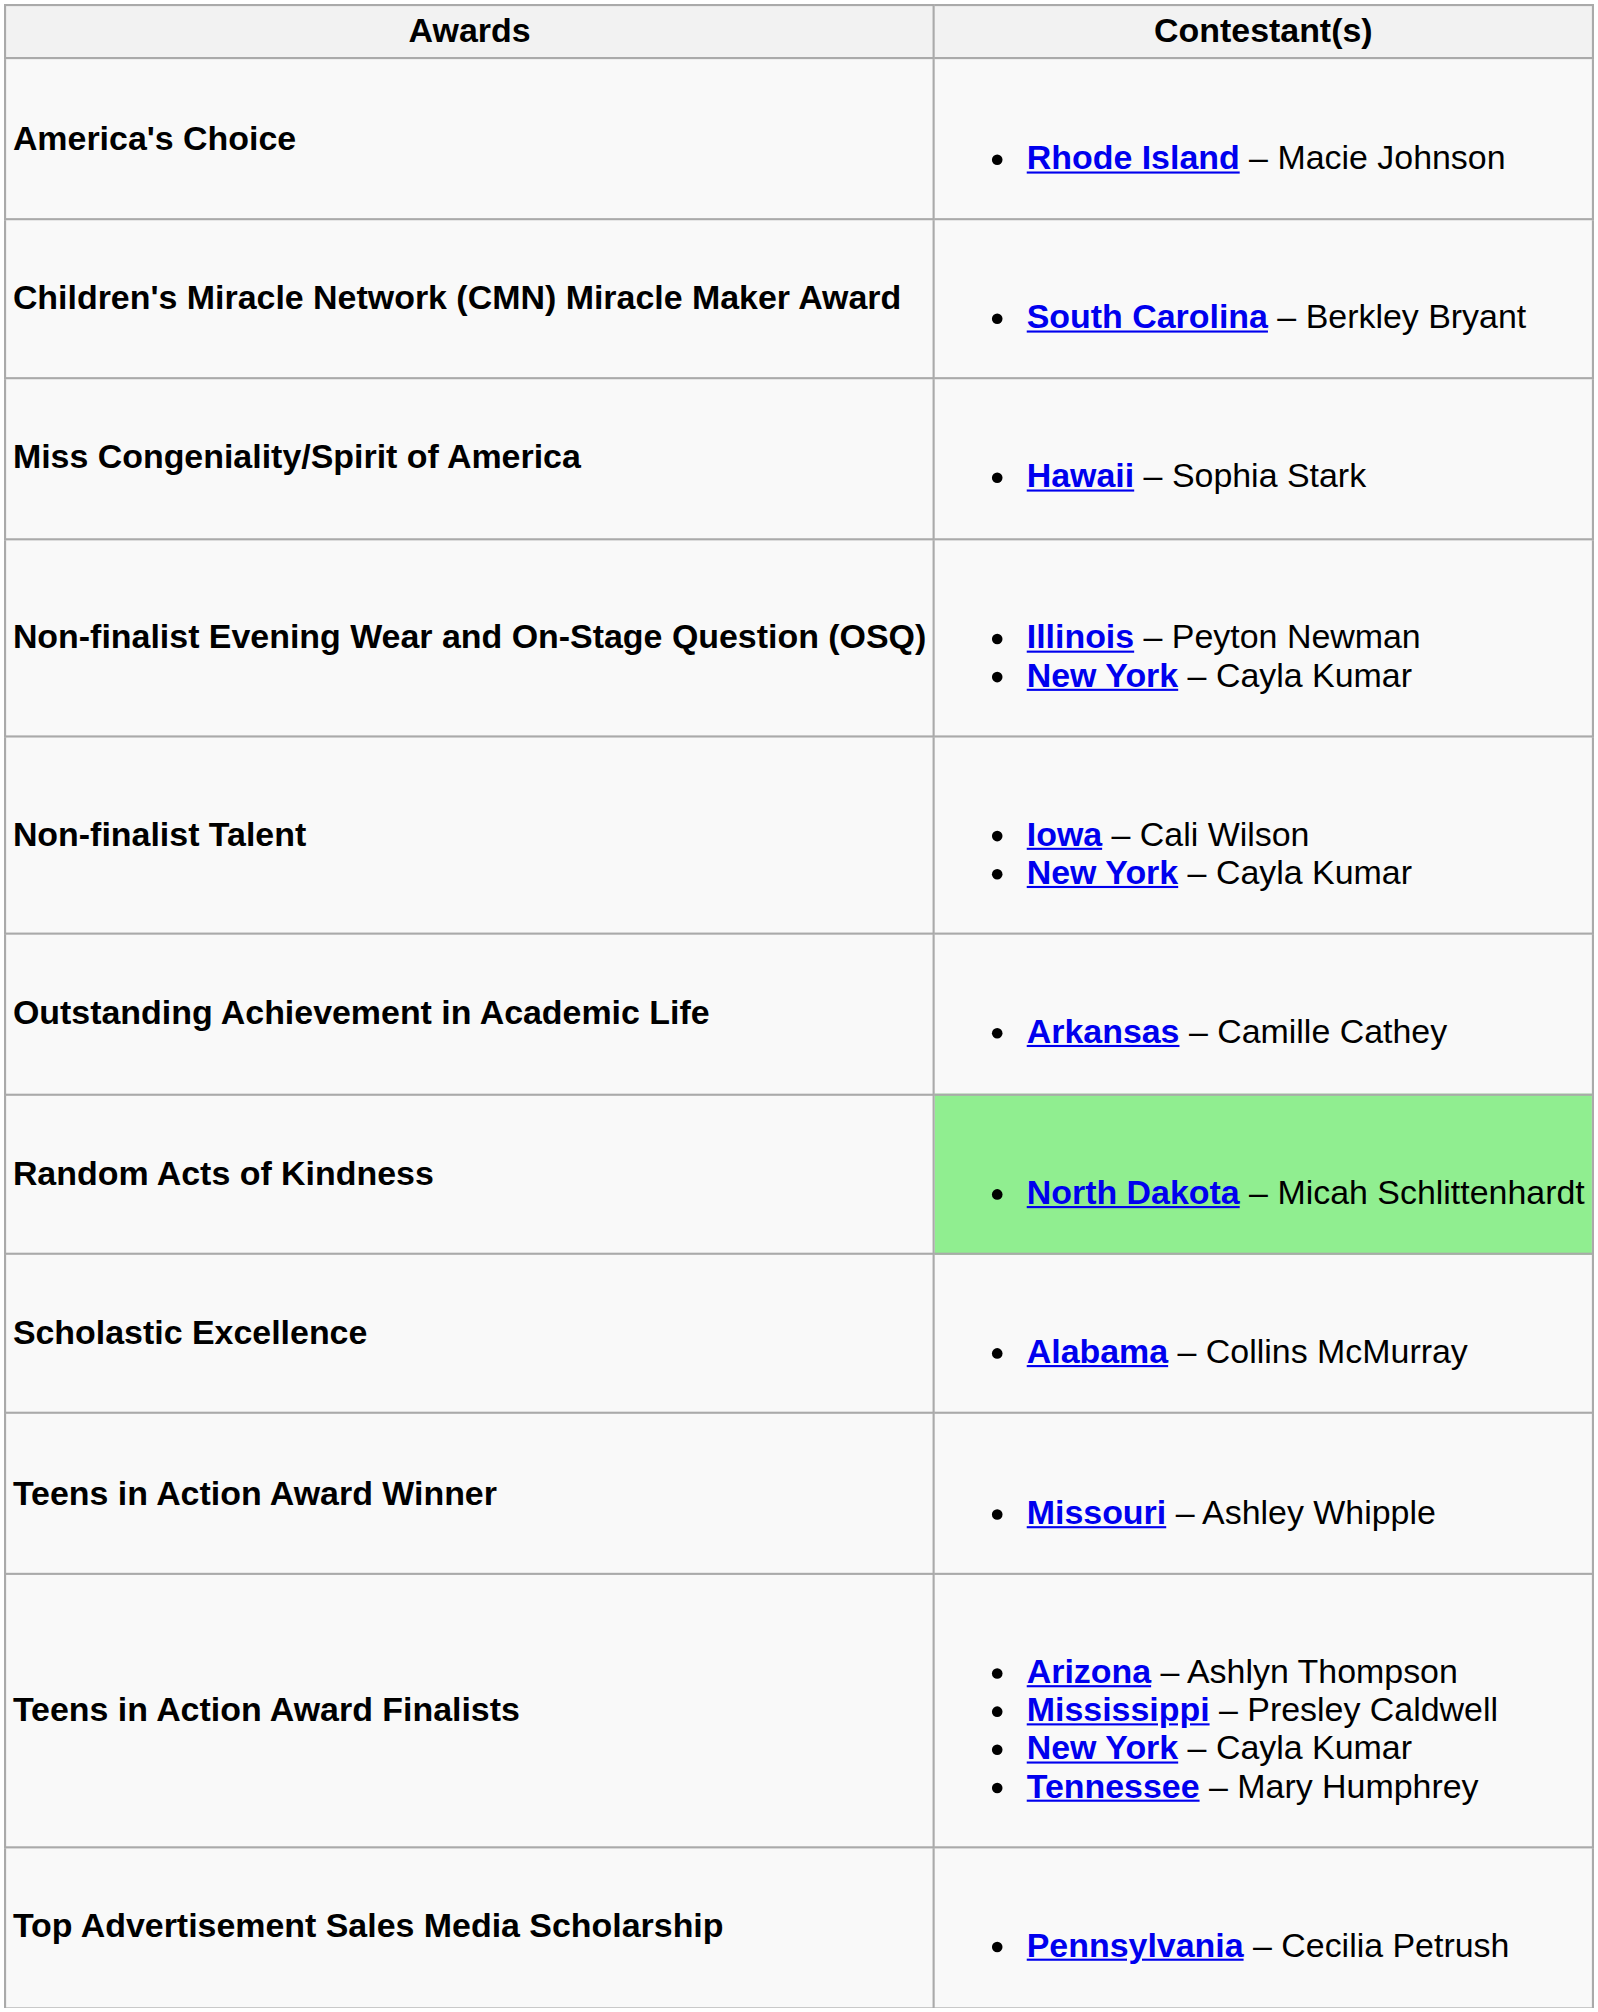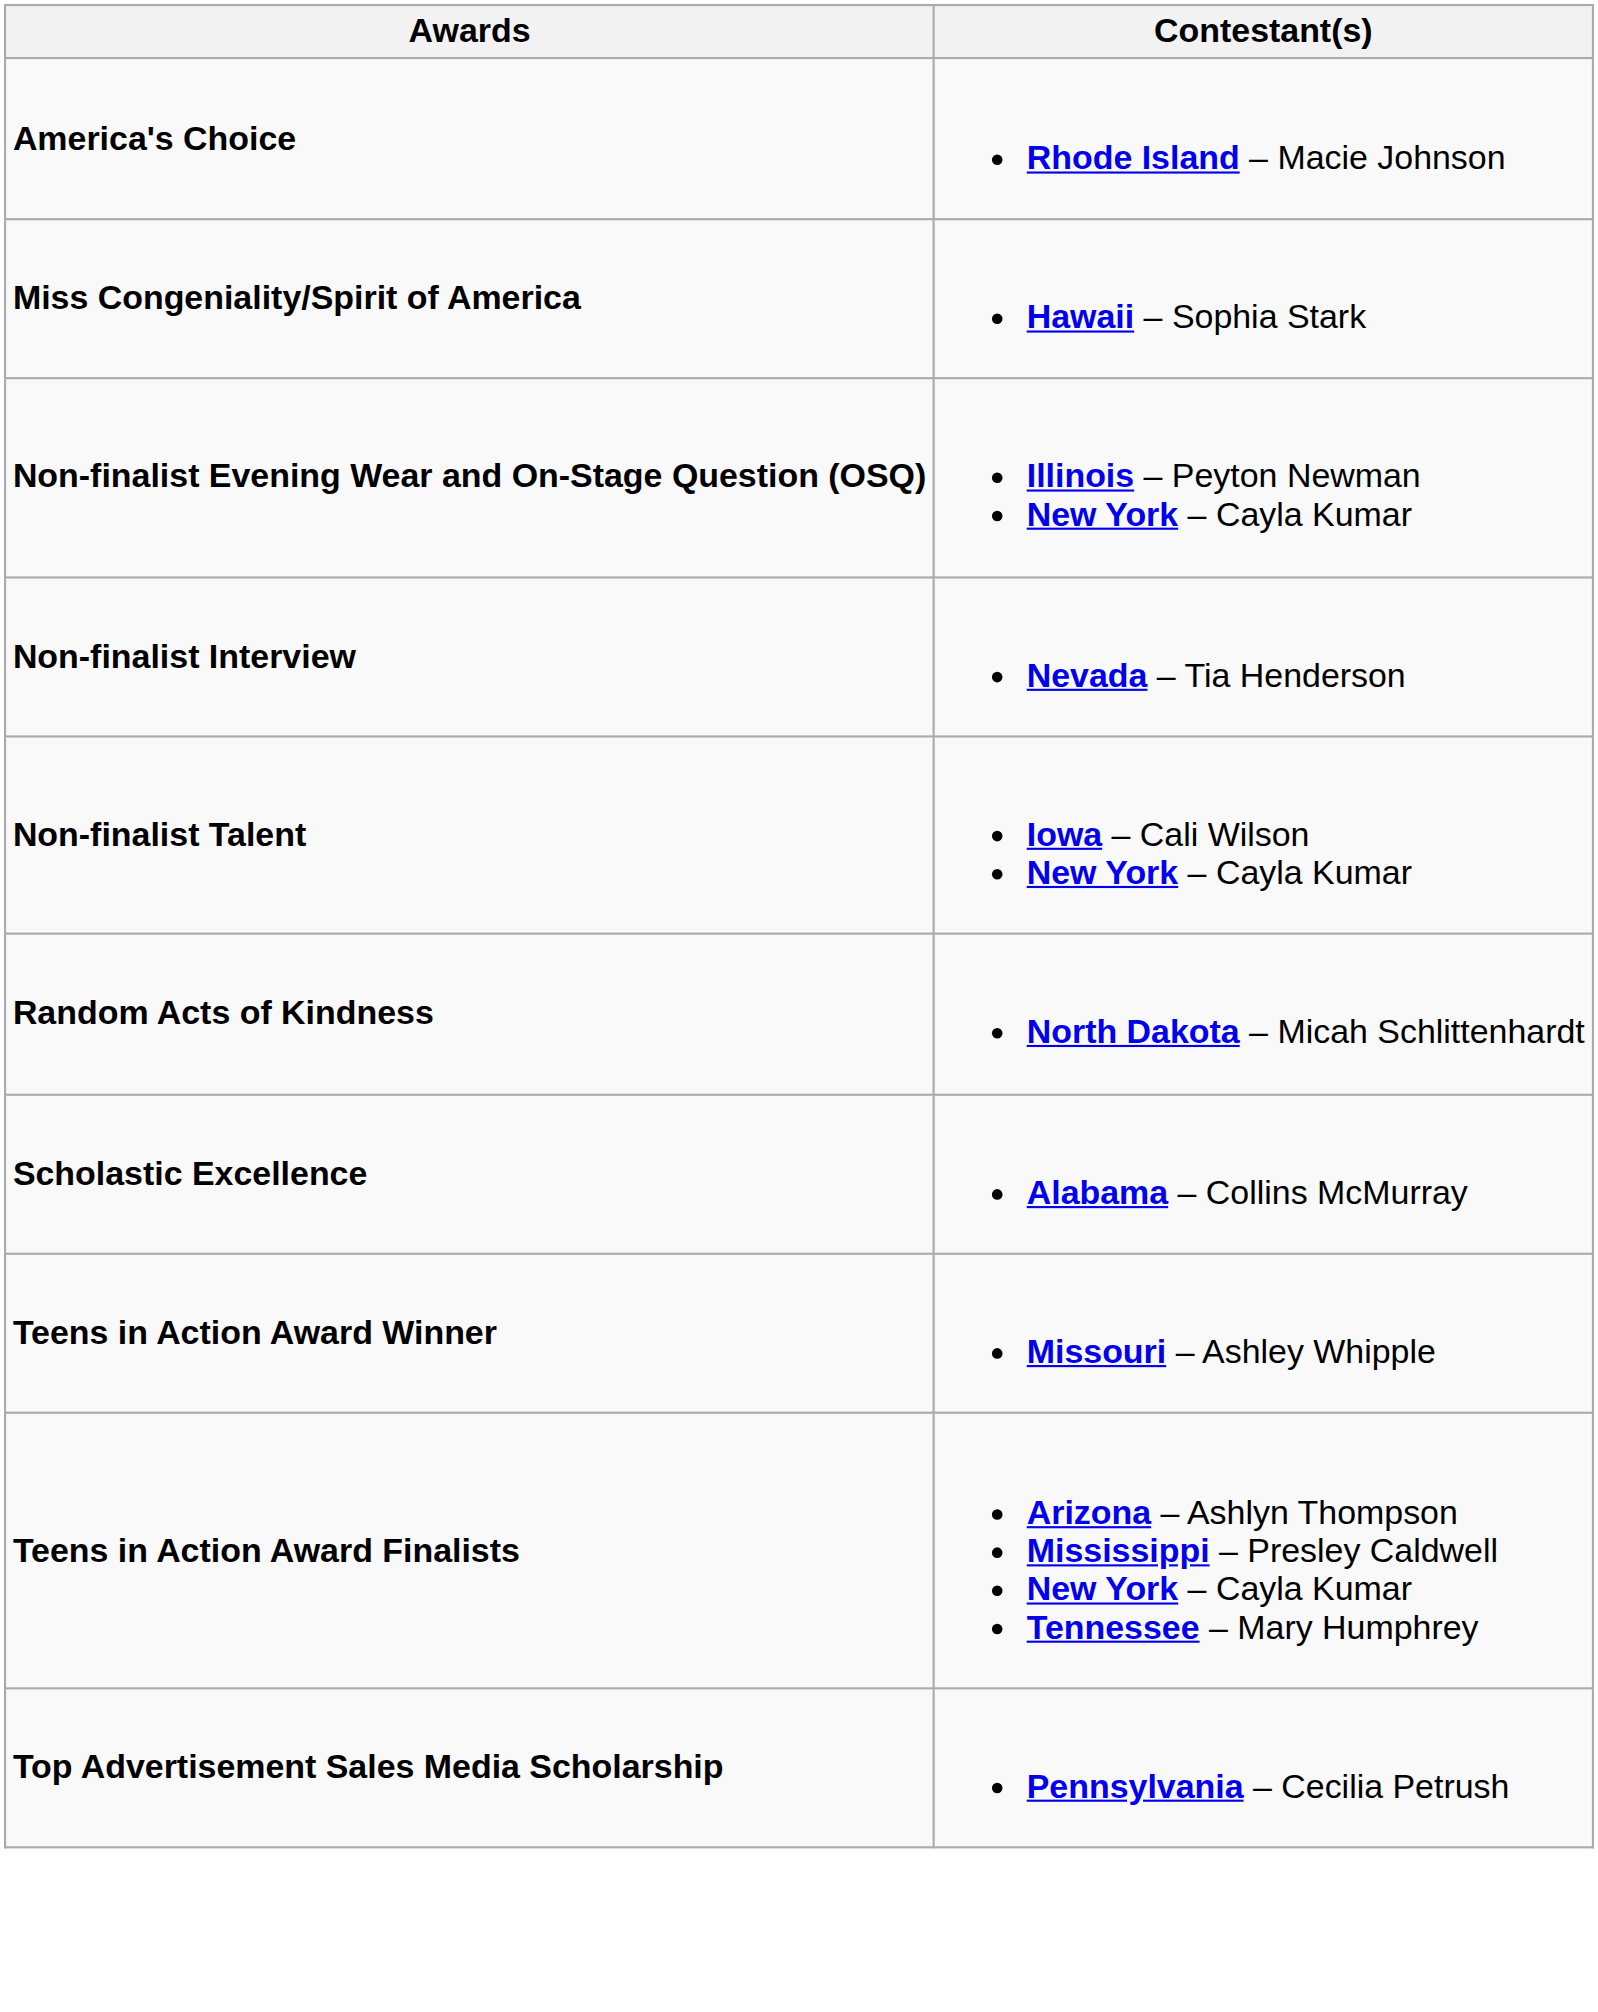 <table class="wikitable sortable">
 <tr>
 <th>Awards</th>
 <th>Contestant(s)</th>
 </tr>
 <tr>
 <td><strong>America's Choice</strong></td>
 <td><br><ul><li> <strong><a href='#'>Rhode Island</a></strong> – Macie Johnson</li></ul></td>
 </tr>
 <tr>
-<td><strong>Children's Miracle Network (CMN) Miracle Maker Award</strong></td>
-<td><br><ul><li> <strong><a href='#'>South Carolina</a></strong> – Berkley Bryant</li></ul></td>
-</tr>
-<tr>
 <td><strong>Miss Congeniality/Spirit of America</strong></td>
 <td><br><ul><li> <strong><a href='#'>Hawaii</a></strong> – Sophia Stark</li></ul></td>
 </tr>
 <tr>
 <td><strong>Non-finalist Evening Wear and On-Stage Question (OSQ)</strong></td>
 <td><br><ul><li> <strong><a href='#'>Illinois</a></strong> – Peyton Newman</li><li> <strong><a href='#'>New York</a></strong> – Cayla Kumar</li></ul></td>
 </tr>
 <tr>
+<td><strong>Non-finalist Interview</strong></td>
+<td><br><ul><li> <strong><a href='#'>Nevada</a></strong> – Tia Henderson</li></ul></td>
+</tr>
+<tr>
 <td><strong>Non-finalist Talent</strong></td>
 <td><br><ul><li> <strong><a href='#'>Iowa</a></strong> – Cali Wilson</li><li> <strong><a href='#'>New York</a></strong> – Cayla Kumar</li></ul></td>
 </tr>
 <tr>
-<td><strong>Outstanding Achievement in Academic Life</strong></td>
-<td><br><ul><li> <strong><a href='#'>Arkansas</a></strong> – Camille Cathey</li></ul></td>
-</tr>
-<tr>
 <td><strong>Random Acts of Kindness</strong></td>
-<td style="background: lightgreen;"><br><ul><li> <strong><a href='#'>North Dakota</a></strong> – Micah Schlittenhardt</li></ul></td>
+<td><br><ul><li> <strong><a href='#'>North Dakota</a></strong> – Micah Schlittenhardt</li></ul></td>
 </tr>
 <tr>
 <td><strong>Scholastic Excellence</strong></td>
 <td><br><ul><li> <strong><a href='#'>Alabama</a></strong> – Collins McMurray</li></ul></td>
 </tr>
 <tr>
 <td><strong>Teens in Action Award Winner</strong></td>
 <td><br><ul><li> <strong><a href='#'>Missouri</a></strong> – Ashley Whipple</li></ul></td>
 </tr>
 <tr>
 <td><strong>Teens in Action Award Finalists</strong></td>
 <td><br><ul><li> <strong><a href='#'>Arizona</a></strong> – Ashlyn Thompson</li><li> <strong><a href='#'>Mississippi</a></strong> – Presley Caldwell</li><li> <strong><a href='#'>New York</a></strong> – Cayla Kumar</li><li> <strong><a href='#'>Tennessee</a></strong> – Mary Humphrey</li></ul></td>
 </tr>
 <tr>
 <td><strong>Top Advertisement Sales Media Scholarship</strong></td>
 <td><br><ul><li> <strong><a href='#'>Pennsylvania</a></strong> – Cecilia Petrush</li></ul></td>
 </tr>
 </table>
